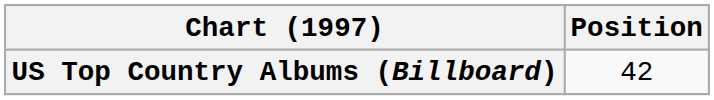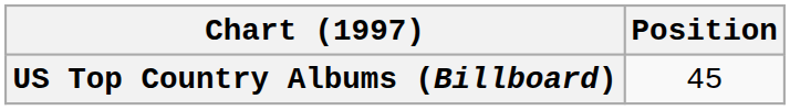 <table class="wikitable plainrowheaders" style="text-align:center">
 <tr>
 <th scope="col">Chart (1997)</th>
 <th scope="col">Position</th>
 </tr>
 <tr>
 <th scope="row">US Top Country Albums (<em>Billboard</em>)</th>
-<td>42</td>
+<td>45</td>
 </tr>
 </table>
